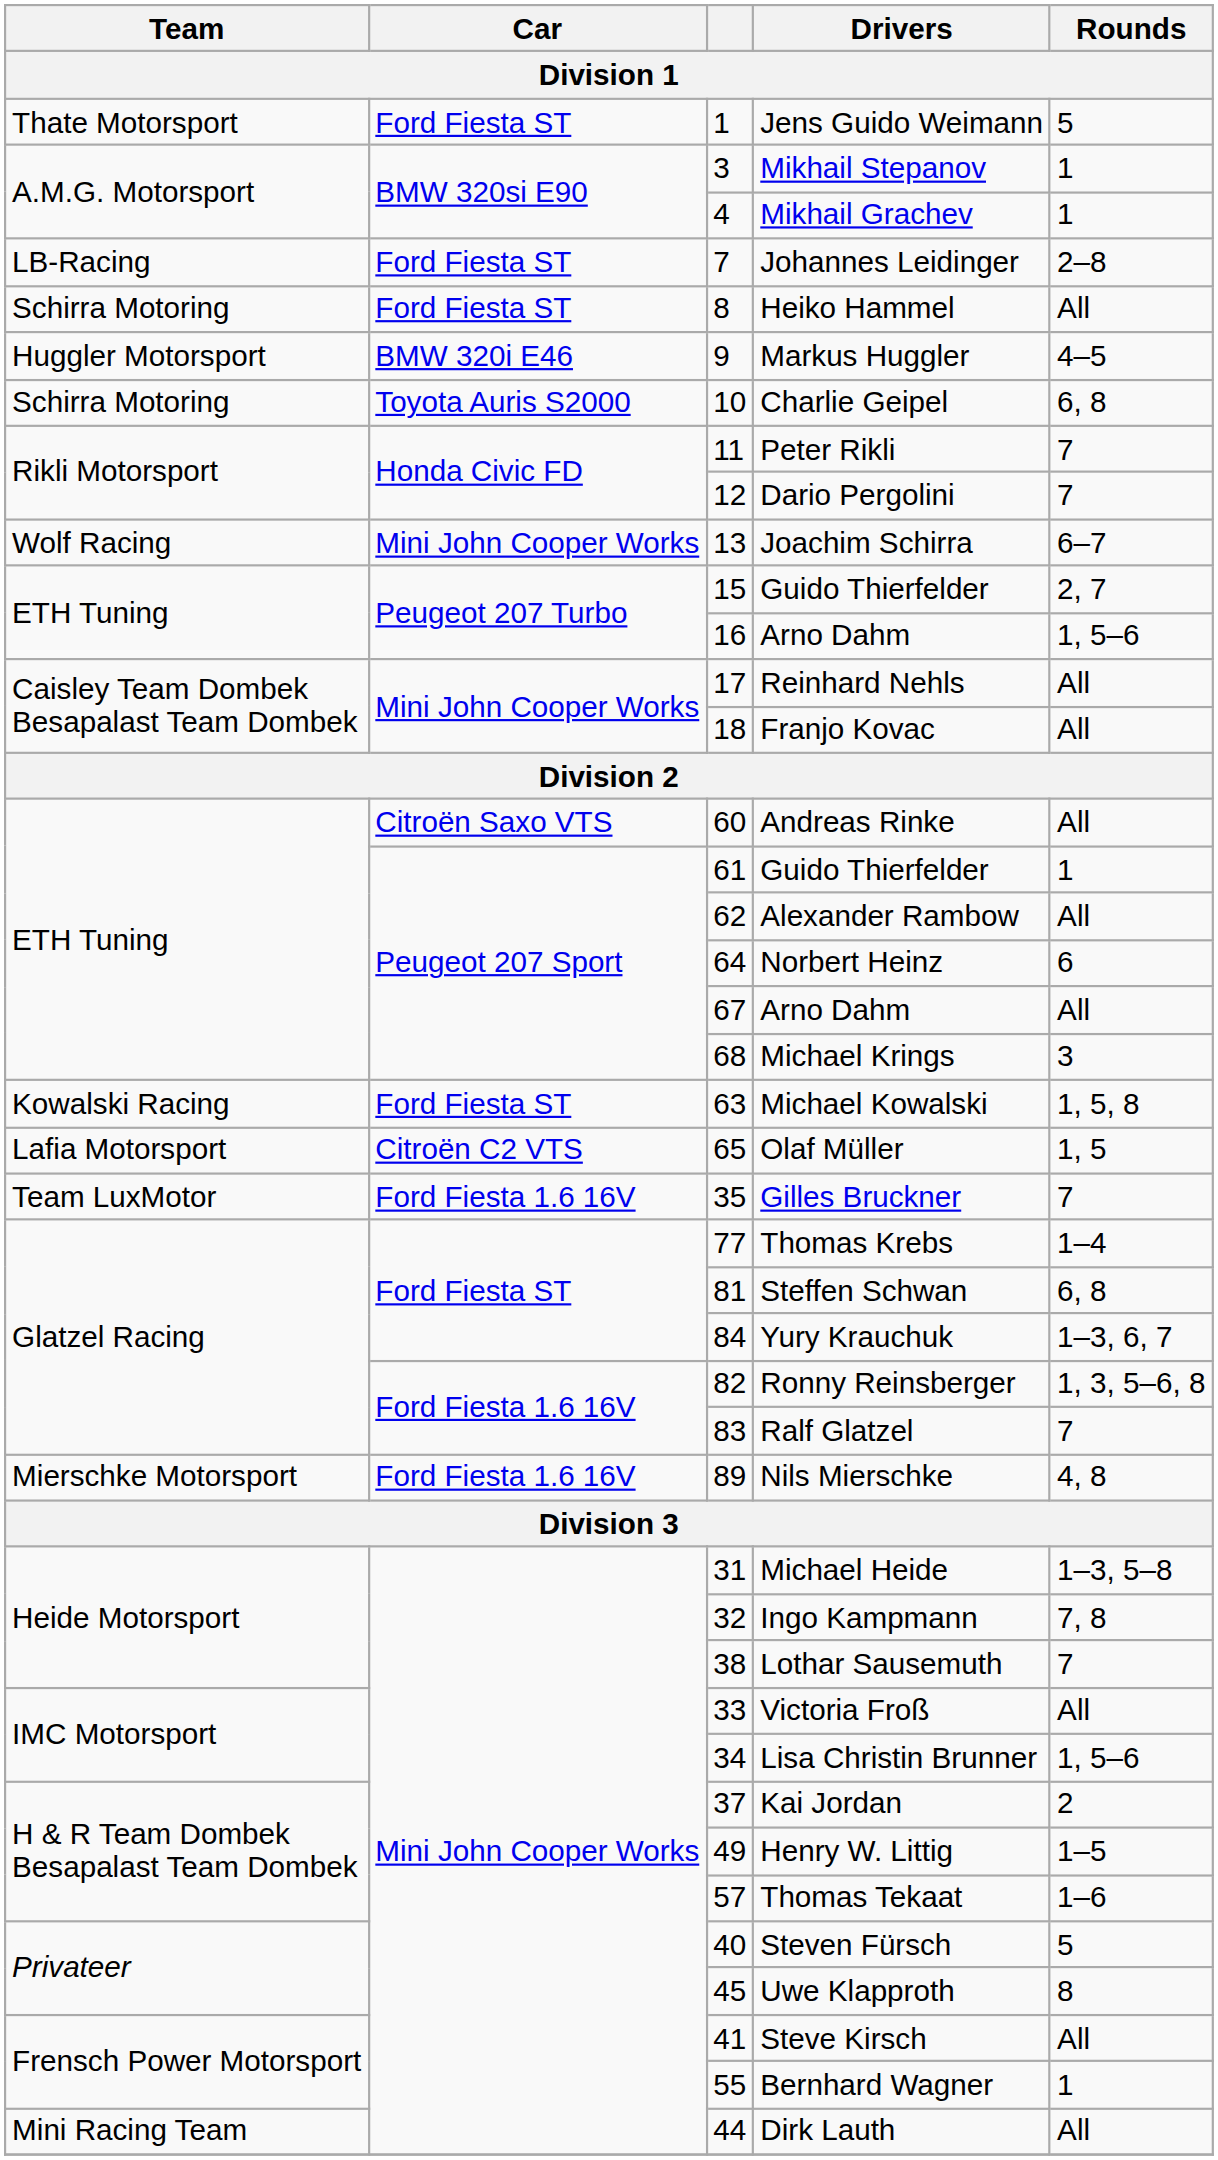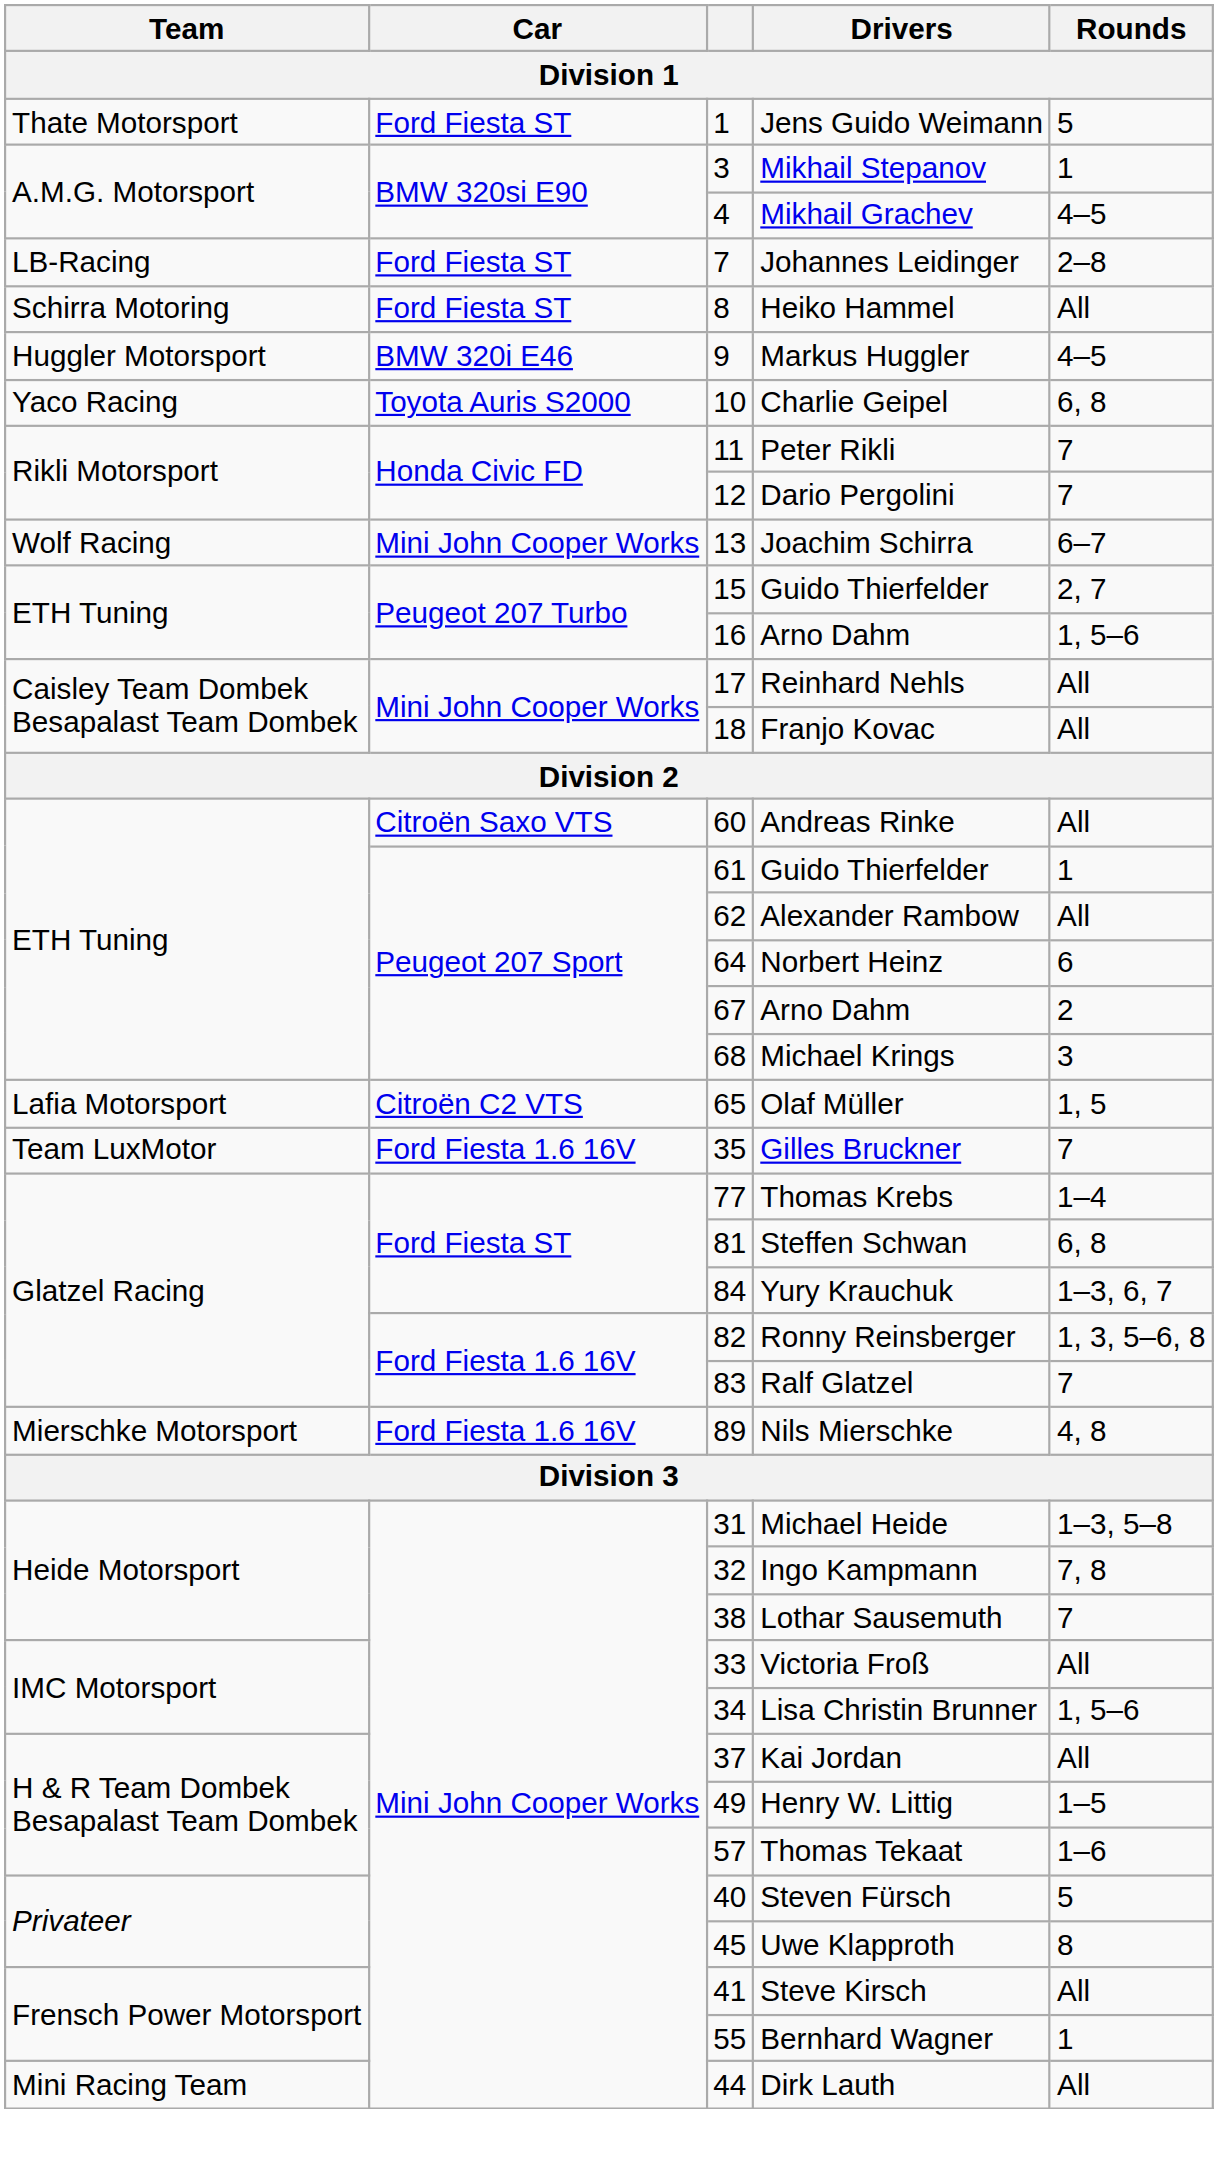 <table class="wikitable" style="font-size: 85%">
 <tr>
 <th>Team</th>
 <th>Car</th>
 <th></th>
 <th>Drivers</th>
 <th>Rounds</th>
 </tr>
 <tr>
 <th colspan=5>Division 1</th>
 </tr>
 <tr>
 <td> Thate Motorsport</td>
 <td><a href='#'>Ford Fiesta ST</a></td>
 <td>1</td>
 <td> Jens Guido Weimann</td>
 <td>5</td>
 </tr>
 <tr>
 <td rowspan=2> A.M.G. Motorsport</td>
 <td rowspan=2><a href='#'>BMW 320si E90</a></td>
 <td>3</td>
 <td> <a href='#'>Mikhail Stepanov</a></td>
 <td>1</td>
 </tr>
 <tr>
 <td>4</td>
 <td> <a href='#'>Mikhail Grachev</a></td>
-<td>1</td>
+<td>4–5</td>
 </tr>
 <tr>
 <td> LB-Racing</td>
 <td><a href='#'>Ford Fiesta ST</a></td>
 <td>7</td>
 <td> Johannes Leidinger</td>
 <td>2–8</td>
 </tr>
 <tr>
 <td> Schirra Motoring</td>
 <td><a href='#'>Ford Fiesta ST</a></td>
 <td>8</td>
 <td> Heiko Hammel</td>
 <td>All</td>
 </tr>
 <tr>
 <td> Huggler Motorsport</td>
 <td><a href='#'>BMW 320i E46</a></td>
 <td>9</td>
 <td> Markus Huggler</td>
 <td>4–5</td>
 </tr>
 <tr>
-<td> Schirra Motoring</td>
+<td> Yaco Racing</td>
 <td><a href='#'>Toyota Auris S2000</a></td>
 <td>10</td>
 <td> Charlie Geipel</td>
 <td>6, 8</td>
 </tr>
 <tr>
 <td rowspan=2> Rikli Motorsport</td>
 <td rowspan=2><a href='#'>Honda Civic FD</a></td>
 <td>11</td>
 <td> Peter Rikli</td>
 <td>7</td>
 </tr>
 <tr>
 <td>12</td>
 <td> Dario Pergolini</td>
 <td>7</td>
 </tr>
 <tr>
 <td> Wolf Racing</td>
 <td><a href='#'>Mini John Cooper Works</a></td>
 <td>13</td>
 <td> Joachim Schirra</td>
 <td>6–7</td>
 </tr>
 <tr>
 <td rowspan=2> ETH Tuning</td>
 <td rowspan=2><a href='#'>Peugeot 207 Turbo</a></td>
 <td>15</td>
 <td> Guido Thierfelder</td>
 <td>2, 7</td>
 </tr>
 <tr>
 <td>16</td>
 <td> Arno Dahm</td>
 <td>1, 5–6</td>
 </tr>
 <tr>
 <td rowspan=2> Caisley Team Dombek<br> Besapalast Team Dombek</td>
 <td rowspan=2><a href='#'>Mini John Cooper Works</a></td>
 <td>17</td>
 <td> Reinhard Nehls</td>
 <td>All</td>
 </tr>
 <tr>
 <td>18</td>
 <td> Franjo Kovac</td>
 <td>All</td>
 </tr>
 <tr>
 <th colspan=5>Division 2</th>
 </tr>
 <tr>
 <td rowspan=6> ETH Tuning</td>
 <td><a href='#'>Citroën Saxo VTS</a></td>
 <td>60</td>
 <td> Andreas Rinke</td>
 <td>All</td>
 </tr>
 <tr>
 <td rowspan=5><a href='#'>Peugeot 207 Sport</a></td>
 <td>61</td>
 <td> Guido Thierfelder</td>
 <td>1</td>
 </tr>
 <tr>
 <td>62</td>
 <td> Alexander Rambow</td>
 <td>All</td>
 </tr>
 <tr>
 <td>64</td>
 <td> Norbert Heinz</td>
 <td>6</td>
 </tr>
 <tr>
 <td>67</td>
 <td> Arno Dahm</td>
-<td>All</td>
+<td>2</td>
 </tr>
 <tr>
 <td>68</td>
 <td> Michael Krings</td>
 <td>3</td>
-</tr>
-<tr>
-<td> Kowalski Racing</td>
-<td><a href='#'>Ford Fiesta ST</a></td>
-<td>63</td>
-<td> Michael Kowalski</td>
-<td>1, 5, 8</td>
 </tr>
 <tr>
 <td> Lafia Motorsport</td>
 <td><a href='#'>Citroën C2 VTS</a></td>
 <td>65</td>
 <td> Olaf Müller</td>
 <td>1, 5</td>
 </tr>
 <tr>
 <td> Team LuxMotor</td>
 <td><a href='#'>Ford Fiesta 1.6 16V</a></td>
 <td>35</td>
 <td> <a href='#'>Gilles Bruckner</a></td>
 <td>7</td>
 </tr>
 <tr>
 <td rowspan=5> Glatzel Racing</td>
 <td rowspan=3><a href='#'>Ford Fiesta ST</a></td>
 <td>77</td>
 <td> Thomas Krebs</td>
 <td>1–4</td>
 </tr>
 <tr>
 <td>81</td>
 <td> Steffen Schwan</td>
 <td>6, 8</td>
 </tr>
 <tr>
 <td>84</td>
 <td> Yury Krauchuk</td>
 <td>1–3, 6, 7</td>
 </tr>
 <tr>
 <td rowspan=2><a href='#'>Ford Fiesta 1.6 16V</a></td>
 <td>82</td>
 <td> Ronny Reinsberger</td>
 <td>1, 3, 5–6, 8</td>
 </tr>
 <tr>
 <td>83</td>
 <td> Ralf Glatzel</td>
 <td>7</td>
 </tr>
 <tr>
 <td> Mierschke Motorsport</td>
 <td><a href='#'>Ford Fiesta 1.6 16V</a></td>
 <td>89</td>
 <td> Nils Mierschke</td>
 <td>4, 8</td>
 </tr>
 <tr>
 <th colspan=5>Division 3</th>
 </tr>
 <tr>
 <td rowspan=3> Heide Motorsport</td>
 <td rowspan=13><a href='#'>Mini John Cooper Works</a></td>
 <td>31</td>
 <td> Michael Heide</td>
 <td>1–3, 5–8</td>
 </tr>
 <tr>
 <td>32</td>
 <td> Ingo Kampmann</td>
 <td>7, 8</td>
 </tr>
 <tr>
 <td>38</td>
 <td> Lothar Sausemuth</td>
 <td>7</td>
 </tr>
 <tr>
 <td rowspan=2> IMC Motorsport</td>
 <td>33</td>
 <td> Victoria Froß</td>
 <td>All</td>
 </tr>
 <tr>
 <td>34</td>
 <td> Lisa Christin Brunner</td>
 <td>1, 5–6</td>
 </tr>
 <tr>
 <td rowspan=3> H & R Team Dombek<br> Besapalast Team Dombek</td>
 <td>37</td>
 <td> Kai Jordan</td>
-<td>2</td>
+<td>All</td>
 </tr>
 <tr>
 <td>49</td>
 <td> Henry W. Littig</td>
 <td>1–5</td>
 </tr>
 <tr>
 <td>57</td>
 <td> Thomas Tekaat</td>
 <td>1–6</td>
 </tr>
 <tr>
 <td rowspan=2><em>Privateer</em></td>
 <td>40</td>
 <td> Steven Fürsch</td>
 <td>5</td>
 </tr>
 <tr>
 <td>45</td>
 <td> Uwe Klapproth</td>
 <td>8</td>
 </tr>
 <tr>
 <td rowspan=2> Frensch Power Motorsport</td>
 <td>41</td>
 <td> Steve Kirsch</td>
 <td>All</td>
 </tr>
 <tr>
 <td>55</td>
 <td> Bernhard Wagner</td>
 <td>1</td>
 </tr>
 <tr>
 <td> Mini Racing Team</td>
 <td>44</td>
 <td> Dirk Lauth</td>
 <td>All</td>
 </tr>
 <tr>
 </tr>
 </table>
